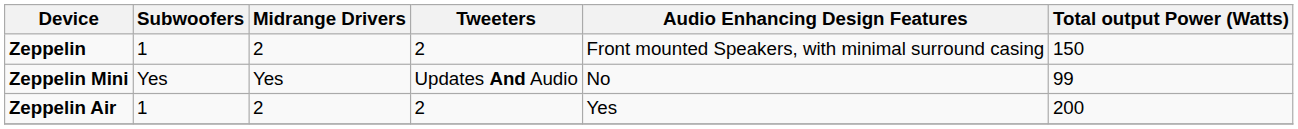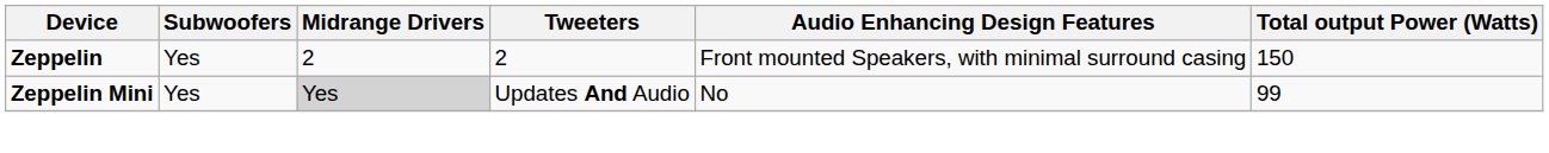 <table class="wikitable">
 <tr>
 <th>Device</th>
 <th>Subwoofers</th>
 <th>Midrange Drivers</th>
 <th>Tweeters</th>
 <th>Audio Enhancing Design Features</th>
 <th>Total output Power (Watts)</th>
 </tr>
 <tr>
 <td><strong>Zeppelin</strong></td>
-<td>1</td>
+<td>Yes</td>
 <td>2</td>
 <td>2</td>
 <td>Front mounted Speakers, with minimal surround casing</td>
 <td>150</td>
 </tr>
 <tr>
 <td><strong>Zeppelin Mini</strong></td>
 <td>Yes</td>
-<td>Yes</td>
+<td style="background: lightgrey;">Yes</td>
 <td>Updates <strong>And</strong> Audio</td>
 <td>No</td>
 <td>99</td>
 </tr>
 <tr>
-<td><strong>Zeppelin Air</strong></td>
-<td>1</td>
-<td>2</td>
-<td>2</td>
-<td>Yes</td>
-<td>200</td>
-</tr>
-<tr>
 </tr>
 </table>
